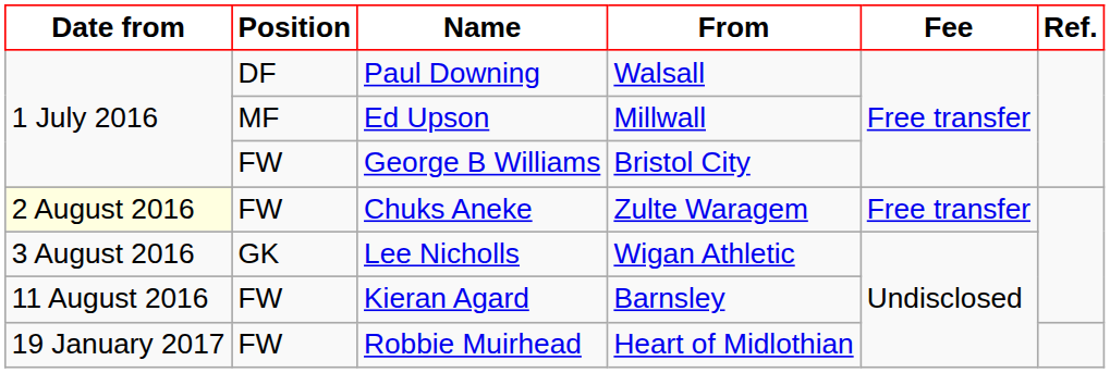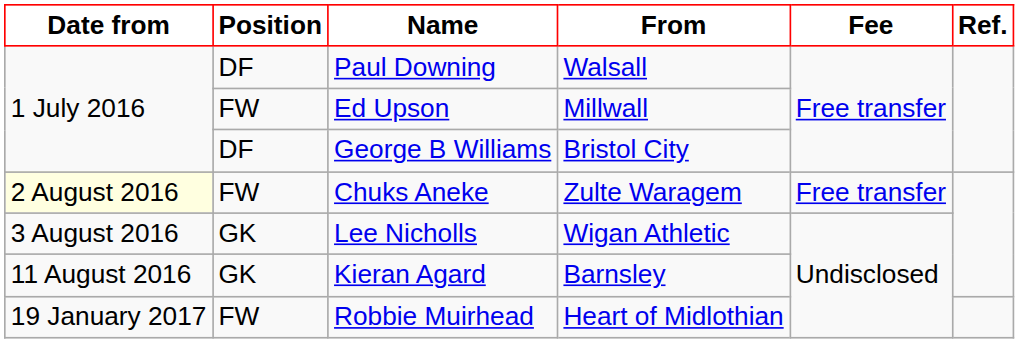 <table class="wikitable">
 <tr>
 <th style="background:#FFFFFF; color:black; border:1px solid red;">Date from</th>
 <th style="background:#FFFFFF; color:black; border:1px solid red;">Position</th>
 <th style="background:#FFFFFF; color:black; border:1px solid red;">Name</th>
 <th style="background:#FFFFFF; color:black; border:1px solid red;">From</th>
 <th style="background:#FFFFFF; color:black; border:1px solid red;">Fee</th>
 <th style="background:#FFFFFF; color:black; border:1px solid red;">Ref.</th>
 </tr>
 <tr>
 <td rowspan="3">1 July 2016</td>
 <td>DF</td>
 <td> <a href='#'>Paul Downing</a></td>
 <td><a href='#'>Walsall</a></td>
 <td rowspan="3"><a href='#'>Free transfer</a></td>
 <td rowspan="3"></td>
 </tr>
 <tr>
-<td>MF</td>
+<td>FW</td>
 <td> <a href='#'>Ed Upson</a></td>
 <td><a href='#'>Millwall</a></td>
 </tr>
 <tr>
-<td>FW</td>
+<td>DF</td>
 <td> <a href='#'>George B Williams</a></td>
 <td><a href='#'>Bristol City</a></td>
 </tr>
 <tr>
 <td style="background: lightyellow;">2 August 2016</td>
 <td>FW</td>
 <td> <a href='#'>Chuks Aneke</a></td>
 <td> <a href='#'>Zulte Waragem</a></td>
 <td><a href='#'>Free transfer</a></td>
 <td rowspan="3"></td>
 </tr>
 <tr>
 <td>3 August 2016</td>
 <td>GK</td>
 <td> <a href='#'>Lee Nicholls</a></td>
 <td><a href='#'>Wigan Athletic</a></td>
 <td rowspan="3">Undisclosed</td>
 </tr>
 <tr>
 <td>11 August 2016</td>
-<td>FW</td>
+<td>GK</td>
 <td> <a href='#'>Kieran Agard</a></td>
 <td><a href='#'>Barnsley</a></td>
 </tr>
 <tr>
 <td>19 January 2017</td>
 <td>FW</td>
 <td> <a href='#'>Robbie Muirhead</a></td>
 <td> <a href='#'>Heart of Midlothian</a></td>
 <td></td>
 </tr>
 </table>
